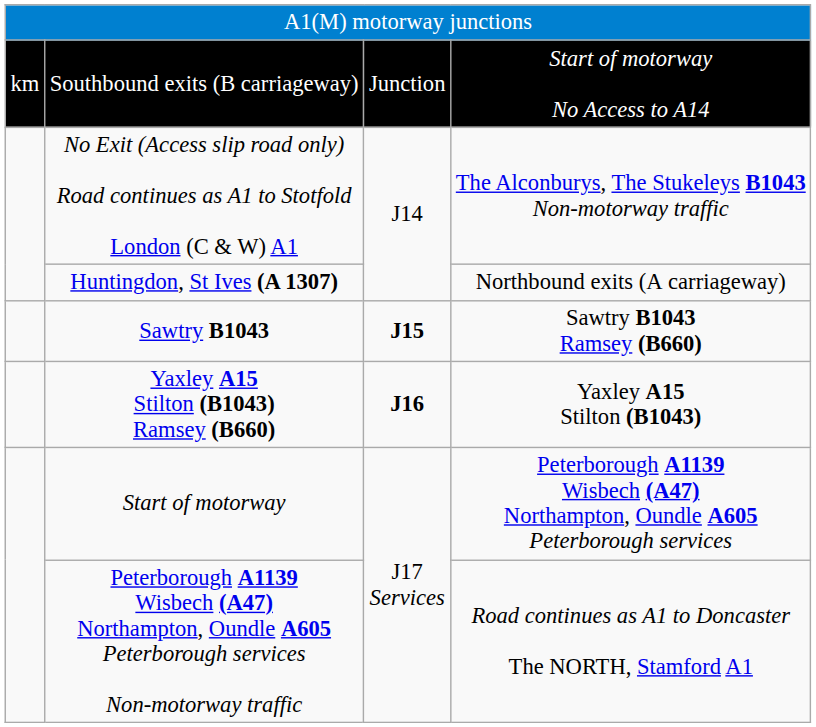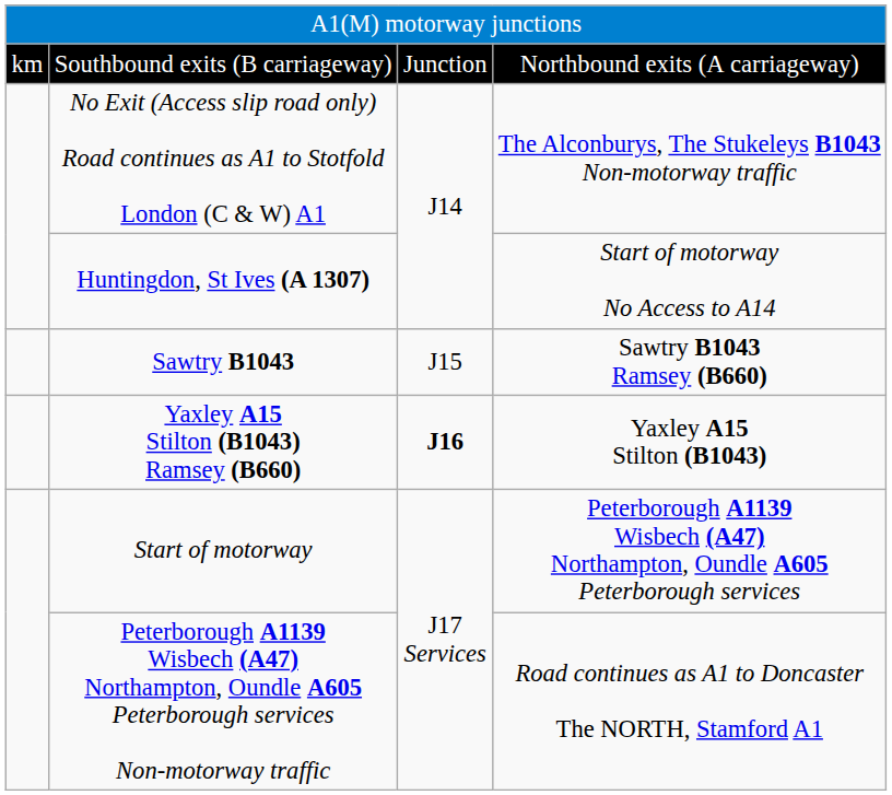 <table border=1 cellpadding=2 style="margin-left:1em; margin-bottom: 1em;  border-collapse: collapse; " class="wikitable">
 <tr align="center" bgcolor="0080d0" style="color: white;">
 <td colspan="4">A1(M) motorway junctions</td>
 </tr>
 <tr align="center" bgcolor="000000" style="color: white">
 <td>km</td>
 <td>Southbound exits (B carriageway)</td>
 <td>Junction</td>
-<td><em>Start of motorway<br><br>No Access to A14</em></td>
+<td>Northbound exits (A carriageway)</td>
 </tr>
 <tr align="center">
 <td rowspan="2"></td>
 <td> <em>No Exit (Access slip road only)<br><br>Road continues as A1 to Stotfold</em><br><br><a href='#'>London</a> (C & W) <a href='#'>A1</a></td>
 <td rowspan="2">J14</td>
 <td><a href='#'>The Alconburys</a>, <a href='#'>The Stukeleys</a> <a href='#'><span><strong>B1043</strong></span></a><br><em>Non-motorway traffic</em></td>
 </tr>
 <tr align="center">
 <td><a href='#'>Huntingdon</a>, <a href='#'>St Ives</a> <span><strong>(A 1307)</strong></span></td>
-<td>Northbound exits (A carriageway)</td>
+<td><em>Start of motorway<br><br>No Access to A14</em></td>
 </tr>
 <tr align="center">
 <td></td>
 <td><a href='#'>Sawtry</a> <span><strong>B1043</strong></span></td>
-<td><strong>J15</strong></td>
+<td>J15</td>
 <td>Sawtry <span><strong>B1043</strong></span><br><a href='#'>Ramsey</a> <span><strong>(B660)</strong></span></td>
 </tr>
 <tr align="center">
 <td></td>
 <td><a href='#'>Yaxley</a> <a href='#'><span><strong>A15</strong></span></a> <br><a href='#'>Stilton</a> <span><strong>(B1043)</strong></span><br><a href='#'>Ramsey</a> <span><strong>(B660)</strong></span></td>
 <td><strong>J16</strong></td>
 <td>Yaxley <span><strong>A15</strong></span> <br>Stilton <span><strong>(B1043)</strong></span></td>
 </tr>
 <tr align="center">
 <td rowspan="2"></td>
 <td><em>Start of motorway</em></td>
 <td rowspan="2">J17<br><em>Services</em></td>
 <td><a href='#'>Peterborough</a> <a href='#'><span><strong>A1139</strong></span></a><br> <a href='#'>Wisbech</a> <a href='#'><span><strong>(A47)</strong></span></a><br><a href='#'>Northampton</a>, <a href='#'>Oundle</a> <a href='#'><span><strong>A605</strong></span></a><br><em>Peterborough services</em></td>
 </tr>
 <tr align="center">
 <td><a href='#'>Peterborough</a> <a href='#'><span><strong>A1139</strong></span></a><br> <a href='#'>Wisbech</a> <a href='#'><span><strong>(A47)</strong></span></a><br><a href='#'>Northampton</a>, <a href='#'>Oundle</a> <a href='#'><span><strong>A605</strong></span></a><br><em>Peterborough services</em><br><br><em>Non-motorway traffic</em></td>
 <td><em>Road continues as A1 to Doncaster</em><br><br>The NORTH, <a href='#'>Stamford</a> <a href='#'>A1</a></td>
 </tr>
 </table>
